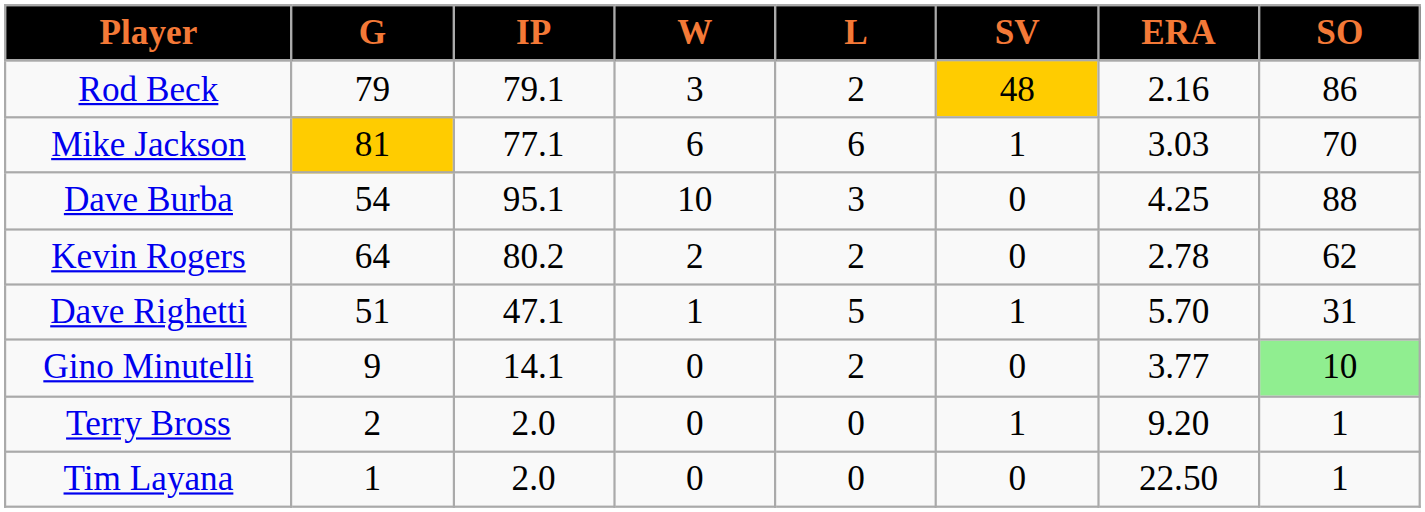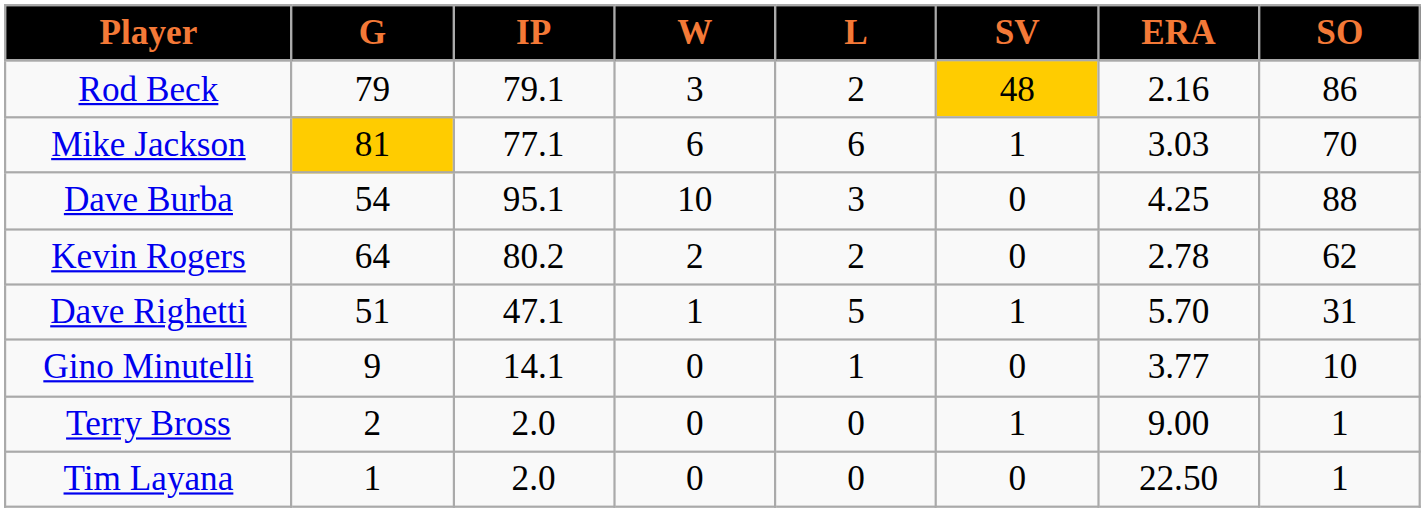 <table class="wikitable sortable">
 <tr>
 <th style="background:black;color:#f47937;" width="16%">Player</th>
 <th style="background:black;color:#f47937;" width="9%">G</th>
 <th style="background:black;color:#f47937;" width="9%">IP</th>
 <th style="background:black;color:#f47937;" width="9%">W</th>
 <th style="background:black;color:#f47937;" width="9%">L</th>
 <th style="background:black;color:#f47937;" width="9%">SV</th>
 <th style="background:black;color:#f47937;" width="9%">ERA</th>
 <th style="background:black;color:#f47937;" width="9%">SO</th>
 </tr>
 <tr align="center">
 <td><a href='#'>Rod Beck</a></td>
 <td>79</td>
 <td>79.1</td>
 <td>3</td>
 <td>2</td>
 <td bgcolor="#FFCC00">48</td>
 <td>2.16</td>
 <td>86</td>
 </tr>
 <tr align="center">
 <td><a href='#'>Mike Jackson</a></td>
 <td bgcolor="#FFCC00">81</td>
 <td>77.1</td>
 <td>6</td>
 <td>6</td>
 <td>1</td>
 <td>3.03</td>
 <td>70</td>
 </tr>
 <tr align=center>
 <td><a href='#'>Dave Burba</a></td>
 <td>54</td>
 <td>95.1</td>
 <td>10</td>
 <td>3</td>
 <td>0</td>
 <td>4.25</td>
 <td>88</td>
 </tr>
 <tr align="center">
 <td><a href='#'>Kevin Rogers</a></td>
 <td>64</td>
 <td>80.2</td>
 <td>2</td>
 <td>2</td>
 <td>0</td>
 <td>2.78</td>
 <td>62</td>
 </tr>
 <tr align="center">
 <td><a href='#'>Dave Righetti</a></td>
 <td>51</td>
 <td>47.1</td>
 <td>1</td>
 <td>5</td>
 <td>1</td>
 <td>5.70</td>
 <td>31</td>
 </tr>
 <tr align="center">
 <td><a href='#'>Gino Minutelli</a></td>
 <td>9</td>
 <td>14.1</td>
 <td>0</td>
-<td>2</td>
+<td>1</td>
 <td>0</td>
 <td>3.77</td>
-<td style="background: lightgreen;">10</td>
+<td>10</td>
 </tr>
 <tr align="center">
 <td><a href='#'>Terry Bross</a></td>
 <td>2</td>
 <td>2.0</td>
 <td>0</td>
 <td>0</td>
 <td>1</td>
-<td>9.20</td>
+<td>9.00</td>
 <td>1</td>
 </tr>
 <tr align="center">
 <td><a href='#'>Tim Layana</a></td>
 <td>1</td>
 <td>2.0</td>
 <td>0</td>
 <td>0</td>
 <td>0</td>
 <td>22.50</td>
 <td>1</td>
 </tr>
 </table>
